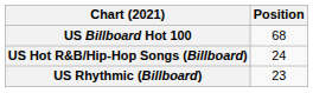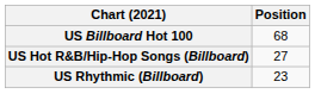 <table class="wikitable sortable plainrowheaders" style="text-align:center">
 <tr>
 <th scope="col">Chart (2021)</th>
 <th scope="col">Position</th>
 </tr>
 <tr>
 <th scope="row">US <em>Billboard</em> Hot 100</th>
 <td>68</td>
 </tr>
 <tr>
 <th scope="row">US Hot R&B/Hip-Hop Songs (<em>Billboard</em>)</th>
-<td>24</td>
+<td>27</td>
 </tr>
 <tr>
 <th scope="row">US Rhythmic (<em>Billboard</em>)</th>
 <td>23</td>
 </tr>
 </table>
